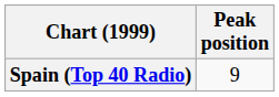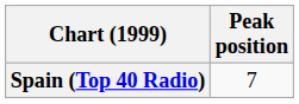 <table class="wikitable plainrowheaders" style="text-align:center">
 <tr>
 <th scope="col">Chart (1999)</th>
 <th scope="col">Peak<br>position</th>
 </tr>
 <tr>
 <th scope="row">Spain (<a href='#'>Top 40 Radio</a>)</th>
-<td>9</td>
+<td>7</td>
 </tr>
 </table>
